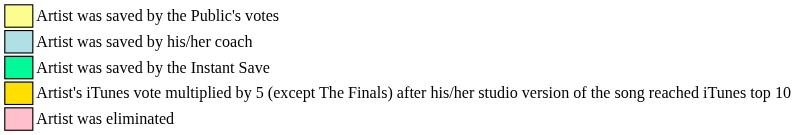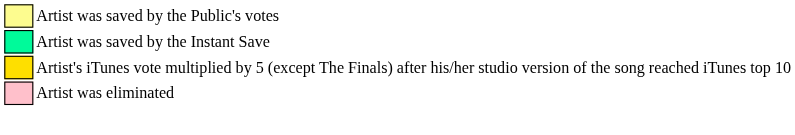 <table class="toccolours" style="font-size: 90%; white-space: nowrap;">
 <tr>
 <td style="background-color:#fdfc8f; border: 1px solid black">      </td>
 <td>Artist was saved by the Public's votes</td>
-</tr>
-<tr>
-<td style="background-color:#B0E0E6; border: 1px solid black">      </td>
-<td>Artist was saved by his/her coach</td>
 </tr>
 <tr>
 <td style="background-color:#00FA9A; border: 1px solid black">      </td>
 <td>Artist was saved by the Instant Save</td>
 </tr>
 <tr>
 <td style="background-color:#FEDF00; border: 1px solid black">      </td>
 <td>Artist's iTunes vote multiplied by 5 (except The Finals) after his/her studio version of the song reached iTunes top 10</td>
 </tr>
 <tr>
 <td style="background-color:pink; border: 1px solid black">      </td>
 <td>Artist was eliminated</td>
 </tr>
 </table>
